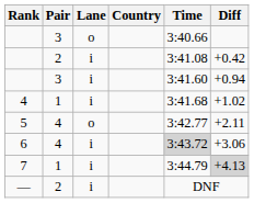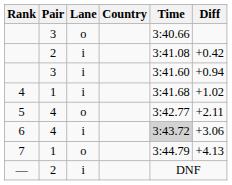 <table class="wikitable sortable" style="text-align:center">
 <tr>
 <th>Rank</th>
 <th>Pair</th>
 <th>Lane</th>
 <th>Country</th>
 <th>Time</th>
 <th>Diff</th>
 </tr>
 <tr>
 <td></td>
 <td>3</td>
 <td>o</td>
 <td align=left></td>
 <td>3:40.66</td>
 <td></td>
 </tr>
 <tr>
 <td></td>
 <td>2</td>
 <td>i</td>
 <td align=left></td>
 <td>3:41.08</td>
 <td>+0.42</td>
 </tr>
 <tr>
 <td></td>
 <td>3</td>
 <td>i</td>
 <td align=left></td>
 <td>3:41.60</td>
 <td>+0.94</td>
 </tr>
 <tr>
 <td>4</td>
 <td>1</td>
 <td>i</td>
 <td align=left></td>
 <td>3:41.68</td>
 <td>+1.02</td>
 </tr>
 <tr>
 <td>5</td>
 <td>4</td>
 <td>o</td>
 <td align=left></td>
 <td>3:42.77</td>
 <td>+2.11</td>
 </tr>
 <tr>
 <td>6</td>
 <td>4</td>
 <td>i</td>
 <td align=left></td>
 <td style="background: lightgrey;">3:43.72</td>
 <td>+3.06</td>
 </tr>
 <tr>
 <td>7</td>
 <td>1</td>
-<td>i</td>
+<td>o</td>
 <td align=left></td>
 <td>3:44.79</td>
-<td style="background: lightgrey;">+4.13</td>
+<td>+4.13</td>
 </tr>
 <tr>
 <td>—</td>
 <td>2</td>
 <td>i</td>
 <td align=left></td>
 <td colspan=2>DNF</td>
 </tr>
 </table>
